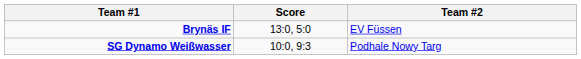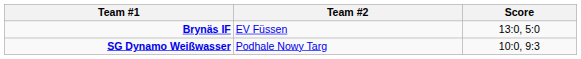 <table class="wikitable" style="text-align: center;">
 <tr>
 <th width=22%>Team #1</th>
+<th width=22%>Team #2</th>
 <th width=11%>Score</th>
-<th width=22%>Team #2</th>
 </tr>
 <tr>
 <td style="text-align: right;"><strong><a href='#'>Brynäs IF</a></strong> </td>
+<td style="text-align: left;"> <a href='#'>EV Füssen</a></td>
 <td>13:0, 5:0</td>
-<td style="text-align: left;"> <a href='#'>EV Füssen</a></td>
 </tr>
 <tr>
 <td style="text-align: right;"><strong><a href='#'>SG Dynamo Weißwasser</a></strong> </td>
+<td style="text-align: left;"> <a href='#'>Podhale Nowy Targ</a></td>
 <td>10:0, 9:3</td>
-<td style="text-align: left;"> <a href='#'>Podhale Nowy Targ</a></td>
 </tr>
 </table>
